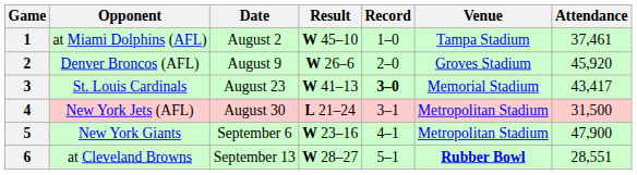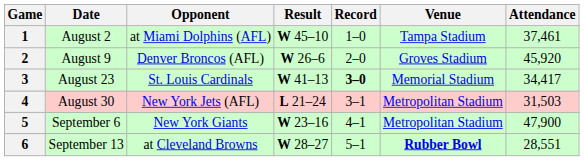 <table class="wikitable" style="text-align:center">
 <tr>
 <th>Game</th>
+<th>Date</th>
 <th>Opponent</th>
-<th>Date</th>
 <th>Result</th>
 <th>Record</th>
 <th>Venue</th>
 <th>Attendance</th>
 </tr>
 <tr style="background:#cfc">
 <th>1</th>
+<td>August 2</td>
 <td>at <a href='#'>Miami Dolphins</a> (<a href='#'>AFL</a>)</td>
-<td>August 2</td>
 <td><strong>W</strong> 45–10</td>
 <td>1–0</td>
 <td><a href='#'>Tampa Stadium</a> </td>
 <td>37,461</td>
 </tr>
 <tr style="background:#cfc">
 <th>2</th>
+<td>August 9</td>
 <td><a href='#'>Denver Broncos</a> (AFL)</td>
-<td>August 9</td>
 <td><strong>W</strong> 26–6</td>
 <td>2–0</td>
 <td><a href='#'>Groves Stadium</a> </td>
 <td>45,920</td>
 </tr>
 <tr style="background:#cfc">
 <th>3</th>
+<td>August 23</td>
 <td><a href='#'>St. Louis Cardinals</a></td>
-<td>August 23</td>
 <td><strong>W</strong> 41–13</td>
 <td><strong>3–0</strong></td>
 <td><a href='#'>Memorial Stadium</a> </td>
-<td>43,417</td>
+<td>34,417</td>
 </tr>
 <tr style="background:#fcc">
 <th>4</th>
+<td>August 30</td>
 <td><a href='#'>New York Jets</a> (AFL)</td>
-<td>August 30</td>
 <td><strong>L</strong> 21–24</td>
 <td>3–1</td>
 <td><a href='#'>Metropolitan Stadium</a></td>
-<td>31,500</td>
+<td>31,503</td>
 </tr>
 <tr style="background:#cfc">
 <th>5</th>
+<td>September 6</td>
 <td><a href='#'>New York Giants</a></td>
-<td>September 6</td>
 <td><strong>W</strong> 23–16</td>
 <td>4–1</td>
 <td><a href='#'>Metropolitan Stadium</a></td>
 <td>47,900</td>
 </tr>
 <tr style="background:#cfc">
 <th>6</th>
+<td>September 13</td>
 <td>at <a href='#'>Cleveland Browns</a></td>
-<td>September 13</td>
 <td><strong>W</strong> 28–27</td>
 <td>5–1</td>
 <td><strong><a href='#'>Rubber Bowl</a> </strong></td>
 <td>28,551</td>
 </tr>
 </table>
